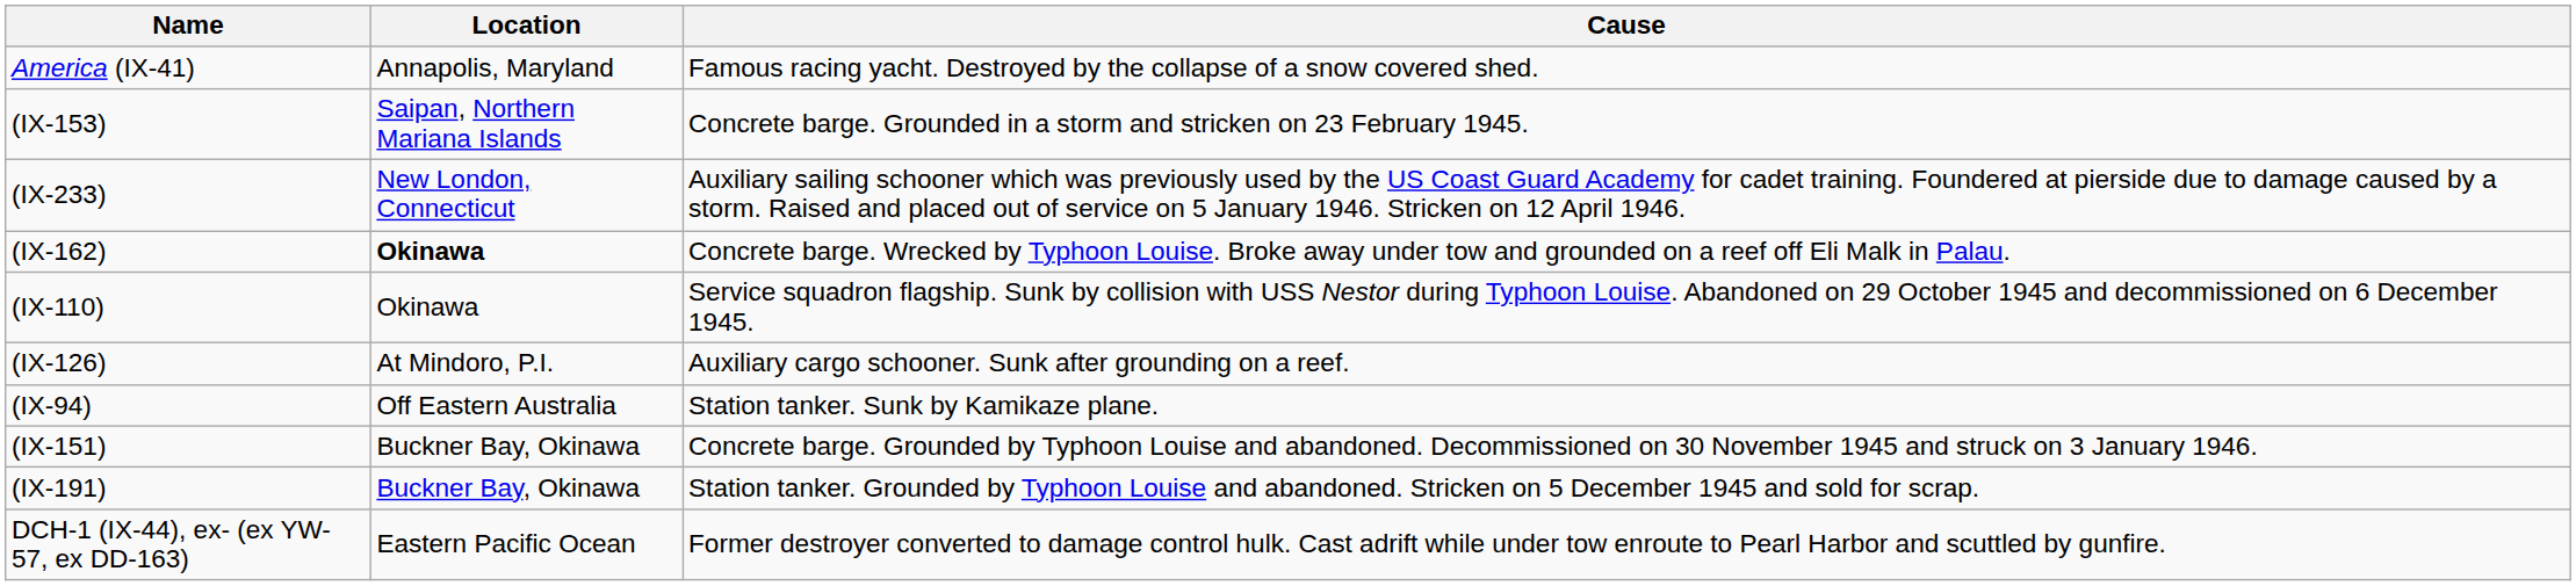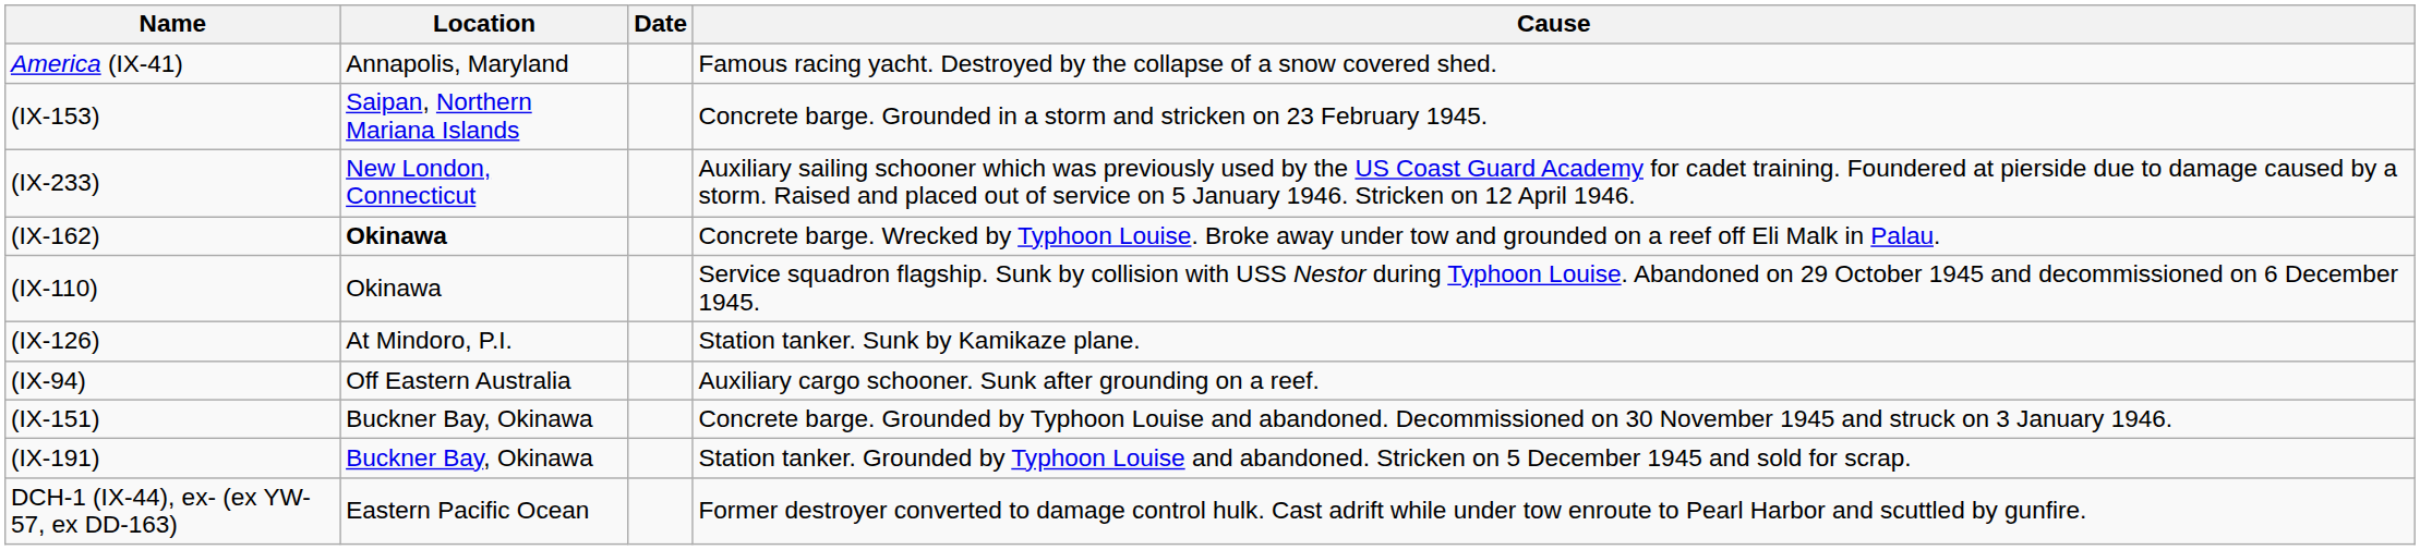 <table class="wikitable sortable">
 <tr>
 <th>Name</th>
 <th>Location</th>
+<th>Date</th>
 <th>Cause</th>
 </tr>
 <tr>
 <td><a href='#'><em>America</em></a> (IX-41)</td>
 <td>Annapolis, Maryland</td>
+<td></td>
 <td>Famous racing yacht.  Destroyed by the collapse of a snow covered shed.</td>
 </tr>
 <tr>
 <td> (IX-153)</td>
 <td><a href='#'>Saipan</a>, <a href='#'>Northern Mariana Islands</a></td>
+<td></td>
 <td>Concrete barge.  Grounded in a storm and stricken on 23 February 1945.</td>
 </tr>
 <tr>
 <td> (IX-233)</td>
 <td><a href='#'>New London, Connecticut</a></td>
+<td></td>
 <td>Auxiliary sailing schooner which was previously used by the <a href='#'>US Coast Guard Academy</a> for cadet training.  Foundered at pierside due to damage caused by a storm.  Raised and placed out of service on 5 January 1946.  Stricken on 12 April 1946.</td>
 </tr>
 <tr>
 <td> (IX-162)</td>
 <td><strong>Okinawa</strong></td>
+<td></td>
 <td>Concrete barge.  Wrecked by <a href='#'>Typhoon Louise</a>.  Broke away under tow and grounded on a reef off Eli Malk in <a href='#'>Palau</a>.</td>
 </tr>
 <tr>
 <td> (IX-110)</td>
 <td>Okinawa</td>
+<td></td>
 <td>Service squadron flagship.  Sunk by collision with USS <em>Nestor</em> during <a href='#'>Typhoon Louise</a>.  Abandoned on 29 October 1945 and decommissioned on 6 December 1945.</td>
 </tr>
 <tr>
 <td> (IX-126)</td>
 <td>At Mindoro, P.I.</td>
-<td>Auxiliary cargo schooner.  Sunk after grounding on a reef.</td>
+<td></td>
+<td>Station tanker.  Sunk by Kamikaze plane.</td>
 </tr>
 <tr>
 <td> (IX-94)</td>
 <td>Off Eastern Australia</td>
-<td>Station tanker.  Sunk by Kamikaze plane.</td>
+<td></td>
+<td>Auxiliary cargo schooner.  Sunk after grounding on a reef.</td>
 </tr>
 <tr>
 <td> (IX-151)</td>
 <td>Buckner Bay, Okinawa</td>
+<td></td>
 <td>Concrete barge.  Grounded by Typhoon Louise and abandoned.  Decommissioned on 30 November 1945 and struck on 3 January 1946.</td>
 </tr>
 <tr>
 <td> (IX-191)</td>
 <td><a href='#'>Buckner Bay</a>, Okinawa</td>
+<td></td>
 <td>Station tanker.  Grounded by <a href='#'>Typhoon Louise</a> and abandoned.  Stricken on 5 December 1945 and sold for scrap.</td>
 </tr>
 <tr>
 <td>DCH-1 (IX-44), ex- (ex YW-57, ex DD-163)</td>
 <td>Eastern Pacific Ocean</td>
+<td></td>
 <td>Former destroyer converted to damage control hulk.  Cast adrift while under tow enroute to Pearl Harbor and scuttled by gunfire.</td>
 </tr>
 </table>
